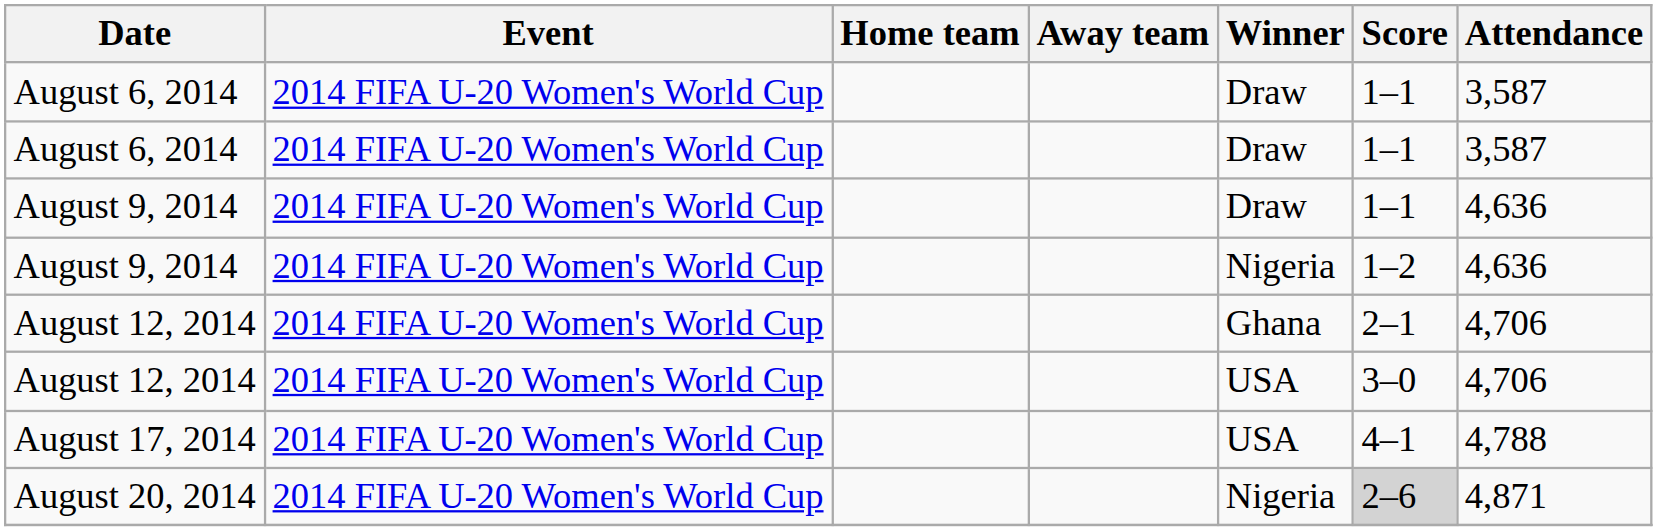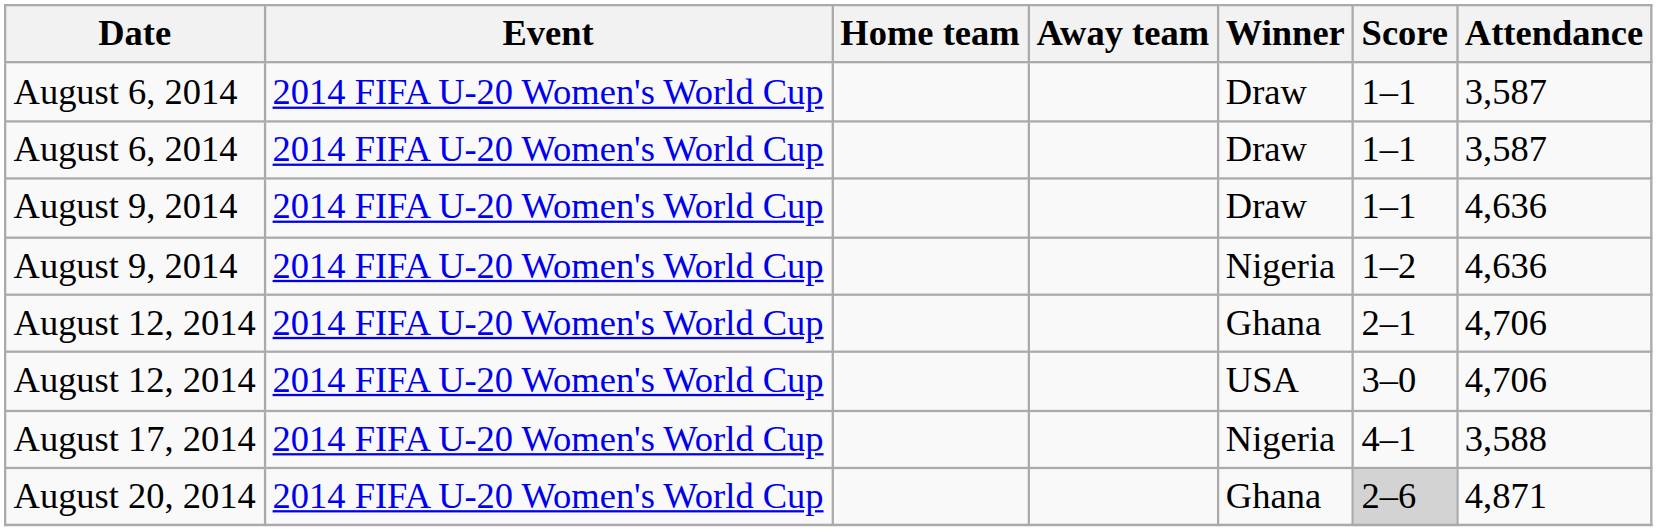 <table class="wikitable">
 <tr>
 <th>Date</th>
 <th>Event</th>
 <th>Home team</th>
 <th>Away team</th>
 <th>Winner</th>
 <th>Score</th>
 <th>Attendance</th>
 </tr>
 <tr>
 <td>August 6, 2014</td>
 <td><a href='#'>2014 FIFA U-20 Women's World Cup</a></td>
 <td></td>
 <td></td>
 <td>Draw</td>
 <td>1–1</td>
 <td>3,587</td>
 </tr>
 <tr>
 <td>August 6, 2014</td>
 <td><a href='#'>2014 FIFA U-20 Women's World Cup</a></td>
 <td></td>
 <td></td>
 <td>Draw</td>
 <td>1–1</td>
 <td>3,587</td>
 </tr>
 <tr>
 <td>August 9, 2014</td>
 <td><a href='#'>2014 FIFA U-20 Women's World Cup</a></td>
 <td></td>
 <td></td>
 <td>Draw</td>
 <td>1–1</td>
 <td>4,636</td>
 </tr>
 <tr>
 <td>August 9, 2014</td>
 <td><a href='#'>2014 FIFA U-20 Women's World Cup</a></td>
 <td></td>
 <td></td>
 <td>Nigeria</td>
 <td>1–2</td>
 <td>4,636</td>
 </tr>
 <tr>
 <td>August 12, 2014</td>
 <td><a href='#'>2014 FIFA U-20 Women's World Cup</a></td>
 <td></td>
 <td></td>
 <td>Ghana</td>
 <td>2–1</td>
 <td>4,706</td>
 </tr>
 <tr>
 <td>August 12, 2014</td>
 <td><a href='#'>2014 FIFA U-20 Women's World Cup</a></td>
 <td></td>
 <td></td>
 <td>USA</td>
 <td>3–0</td>
 <td>4,706</td>
 </tr>
 <tr>
 <td>August 17, 2014</td>
 <td><a href='#'>2014 FIFA U-20 Women's World Cup</a></td>
 <td></td>
 <td></td>
-<td>USA</td>
+<td>Nigeria</td>
 <td>4–1</td>
-<td>4,788</td>
+<td>3,588</td>
 </tr>
 <tr>
 <td>August 20, 2014</td>
 <td><a href='#'>2014 FIFA U-20 Women's World Cup</a></td>
 <td></td>
 <td></td>
-<td>Nigeria</td>
+<td>Ghana</td>
 <td style="background: lightgrey;">2–6</td>
 <td>4,871</td>
 </tr>
 <tr>
 </tr>
 </table>
